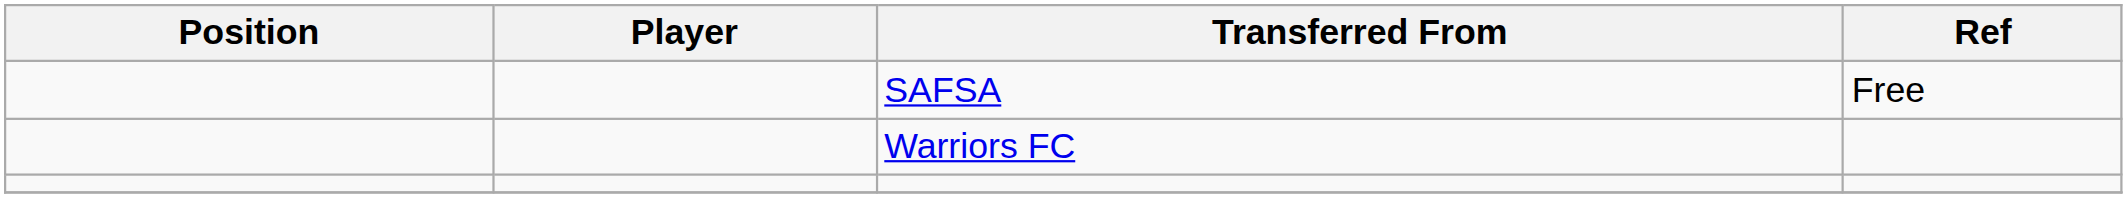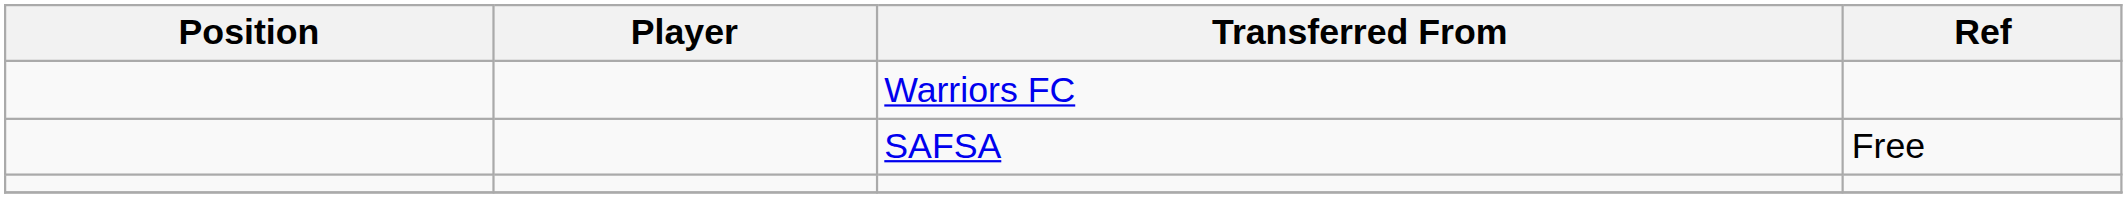 <table class="wikitable sortable" style="width:60%; text-align:center; font-size:100%; text-align:left;">
 <tr>
 <th><strong>Position</strong></th>
 <th><strong>Player</strong></th>
 <th><strong>Transferred From</strong></th>
 <th><strong>Ref</strong></th>
 </tr>
 <tr>
 <td></td>
 <td></td>
-<td> <a href='#'>SAFSA</a></td>
-<td>Free</td>
+<td> <a href='#'>Warriors FC</a></td>
+<td></td>
 </tr>
 <tr>
 <td></td>
 <td></td>
-<td> <a href='#'>Warriors FC</a></td>
-<td></td>
+<td> <a href='#'>SAFSA</a></td>
+<td>Free</td>
 </tr>
 <tr>
 <td></td>
 <td></td>
 <td></td>
 <td></td>
 </tr>
 <tr>
 </tr>
 </table>
